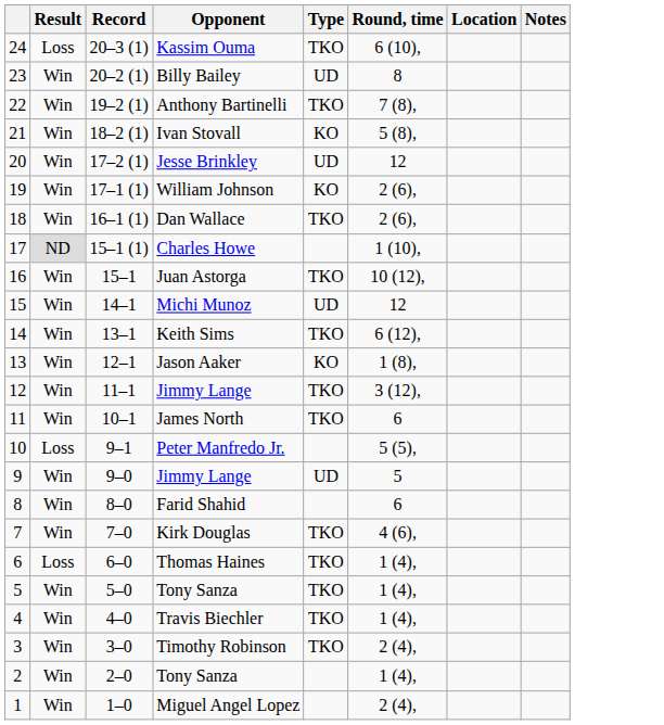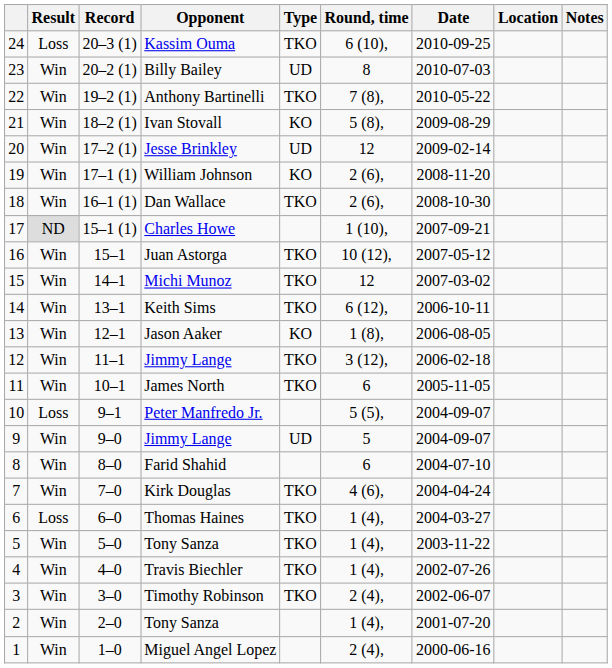 <table class="wikitable" style="text-align:center; font-size:95%">
 <tr>
 <th></th>
 <th>Result</th>
 <th>Record</th>
 <th>Opponent</th>
 <th>Type</th>
 <th>Round, time</th>
+<th>Date</th>
 <th>Location</th>
 <th>Notes</th>
 </tr>
 <tr>
 <td>24</td>
 <td>Loss</td>
 <td>20–3 (1)</td>
 <td style="text-align:left;"> <a href='#'>Kassim Ouma</a></td>
 <td>TKO</td>
 <td>6 (10), </td>
+<td>2010-09-25</td>
 <td style="text-align:left;"> </td>
 <td style="text-align:left;"></td>
 </tr>
 <tr>
 <td>23</td>
 <td>Win</td>
 <td>20–2 (1)</td>
 <td style="text-align:left;"> Billy Bailey</td>
 <td>UD</td>
 <td>8</td>
+<td>2010-07-03</td>
 <td style="text-align:left;"> </td>
 <td style="text-align:left;"></td>
 </tr>
 <tr>
 <td>22</td>
 <td>Win</td>
 <td>19–2 (1)</td>
 <td style="text-align:left;"> Anthony Bartinelli</td>
 <td>TKO</td>
 <td>7 (8), </td>
+<td>2010-05-22</td>
 <td style="text-align:left;"> </td>
 <td style="text-align:left;"></td>
 </tr>
 <tr>
 <td>21</td>
 <td>Win</td>
 <td>18–2 (1)</td>
 <td style="text-align:left;"> Ivan Stovall</td>
 <td>KO</td>
 <td>5 (8), </td>
+<td>2009-08-29</td>
 <td style="text-align:left;"> </td>
 <td style="text-align:left;"></td>
 </tr>
 <tr>
 <td>20</td>
 <td>Win</td>
 <td>17–2 (1)</td>
 <td style="text-align:left;"> <a href='#'>Jesse Brinkley</a></td>
 <td>UD</td>
 <td>12</td>
+<td>2009-02-14</td>
 <td style="text-align:left;"> </td>
 <td style="text-align:left;"></td>
 </tr>
 <tr>
 <td>19</td>
 <td>Win</td>
 <td>17–1 (1)</td>
 <td style="text-align:left;"> William Johnson</td>
 <td>KO</td>
 <td>2 (6), </td>
+<td>2008-11-20</td>
 <td style="text-align:left;"> </td>
 <td style="text-align:left;"></td>
 </tr>
 <tr>
 <td>18</td>
 <td>Win</td>
 <td>16–1 (1)</td>
 <td style="text-align:left;"> Dan Wallace</td>
 <td>TKO</td>
 <td>2 (6), </td>
+<td>2008-10-30</td>
 <td style="text-align:left;"> </td>
 <td style="text-align:left;"></td>
 </tr>
 <tr>
 <td>17</td>
 <td style="background:#ddd;">ND</td>
 <td>15–1 (1)</td>
 <td style="text-align:left;"> <a href='#'>Charles Howe</a></td>
 <td></td>
 <td>1 (10), </td>
+<td>2007-09-21</td>
 <td style="text-align:left;"> </td>
 <td style="text-align:left;"></td>
 </tr>
 <tr>
 <td>16</td>
 <td>Win</td>
 <td>15–1</td>
 <td style="text-align:left;"> Juan Astorga</td>
 <td>TKO</td>
 <td>10 (12), </td>
+<td>2007-05-12</td>
 <td style="text-align:left;"> </td>
 <td style="text-align:left;"></td>
 </tr>
 <tr>
 <td>15</td>
 <td>Win</td>
 <td>14–1</td>
 <td style="text-align:left;"> <a href='#'>Michi Munoz</a></td>
-<td>UD</td>
+<td>TKO</td>
 <td>12</td>
+<td>2007-03-02</td>
 <td style="text-align:left;"> </td>
 <td style="text-align:left;"></td>
 </tr>
 <tr>
 <td>14</td>
 <td>Win</td>
 <td>13–1</td>
 <td style="text-align:left;"> Keith Sims</td>
 <td>TKO</td>
 <td>6 (12), </td>
+<td>2006-10-11</td>
 <td style="text-align:left;"> </td>
 <td style="text-align:left;"></td>
 </tr>
 <tr>
 <td>13</td>
 <td>Win</td>
 <td>12–1</td>
 <td style="text-align:left;"> Jason Aaker</td>
 <td>KO</td>
 <td>1 (8), </td>
+<td>2006-08-05</td>
 <td style="text-align:left;"> </td>
 <td style="text-align:left;"></td>
 </tr>
 <tr>
 <td>12</td>
 <td>Win</td>
 <td>11–1</td>
 <td style="text-align:left;"> <a href='#'>Jimmy Lange</a></td>
 <td>TKO</td>
 <td>3 (12), </td>
+<td>2006-02-18</td>
 <td style="text-align:left;"> </td>
 <td style="text-align:left;"></td>
 </tr>
 <tr>
 <td>11</td>
 <td>Win</td>
 <td>10–1</td>
 <td style="text-align:left;"> James North</td>
 <td>TKO</td>
 <td>6</td>
+<td>2005-11-05</td>
 <td style="text-align:left;"> </td>
 <td style="text-align:left;"></td>
 </tr>
 <tr>
 <td>10</td>
 <td>Loss</td>
 <td>9–1</td>
 <td style="text-align:left;"> <a href='#'>Peter Manfredo Jr.</a></td>
 <td></td>
 <td>5 (5), </td>
+<td>2004-09-07</td>
 <td style="text-align:left;"> </td>
 <td style="text-align:left;"></td>
 </tr>
 <tr>
 <td>9</td>
 <td>Win</td>
 <td>9–0</td>
 <td style="text-align:left;"> <a href='#'>Jimmy Lange</a></td>
 <td>UD</td>
 <td>5</td>
+<td>2004-09-07</td>
 <td style="text-align:left;"> </td>
 <td style="text-align:left;"></td>
 </tr>
 <tr>
 <td>8</td>
 <td>Win</td>
 <td>8–0</td>
 <td style="text-align:left;"> Farid Shahid</td>
 <td></td>
 <td>6</td>
+<td>2004-07-10</td>
 <td style="text-align:left;"> </td>
 <td style="text-align:left;"></td>
 </tr>
 <tr>
 <td>7</td>
 <td>Win</td>
 <td>7–0</td>
 <td style="text-align:left;"> Kirk Douglas</td>
 <td>TKO</td>
 <td>4 (6), </td>
+<td>2004-04-24</td>
 <td style="text-align:left;"> </td>
 <td style="text-align:left;"></td>
 </tr>
 <tr>
 <td>6</td>
 <td>Loss</td>
 <td>6–0</td>
 <td style="text-align:left;"> Thomas Haines</td>
 <td>TKO</td>
 <td>1 (4), </td>
+<td>2004-03-27</td>
 <td style="text-align:left;"> </td>
 <td style="text-align:left;"></td>
 </tr>
 <tr>
 <td>5</td>
 <td>Win</td>
 <td>5–0</td>
 <td style="text-align:left;"> Tony Sanza</td>
 <td>TKO</td>
 <td>1 (4), </td>
+<td>2003-11-22</td>
 <td style="text-align:left;"> </td>
 <td style="text-align:left;"></td>
 </tr>
 <tr>
 <td>4</td>
 <td>Win</td>
 <td>4–0</td>
 <td style="text-align:left;"> Travis Biechler</td>
 <td>TKO</td>
 <td>1 (4), </td>
+<td>2002-07-26</td>
 <td style="text-align:left;"> </td>
 <td style="text-align:left;"></td>
 </tr>
 <tr>
 <td>3</td>
 <td>Win</td>
 <td>3–0</td>
 <td style="text-align:left;"> Timothy Robinson</td>
 <td>TKO</td>
 <td>2 (4), </td>
+<td>2002-06-07</td>
 <td style="text-align:left;"> </td>
 <td style="text-align:left;"></td>
 </tr>
 <tr>
 <td>2</td>
 <td>Win</td>
 <td>2–0</td>
 <td style="text-align:left;"> Tony Sanza</td>
 <td></td>
 <td>1 (4), </td>
+<td>2001-07-20</td>
 <td style="text-align:left;"> </td>
 <td style="text-align:left;"></td>
 </tr>
 <tr>
 <td>1</td>
 <td>Win</td>
 <td>1–0</td>
 <td style="text-align:left;"> Miguel Angel Lopez</td>
 <td></td>
 <td>2 (4), </td>
+<td>2000-06-16</td>
 <td style="text-align:left;"> </td>
 <td style="text-align:left;"></td>
 </tr>
 </table>
